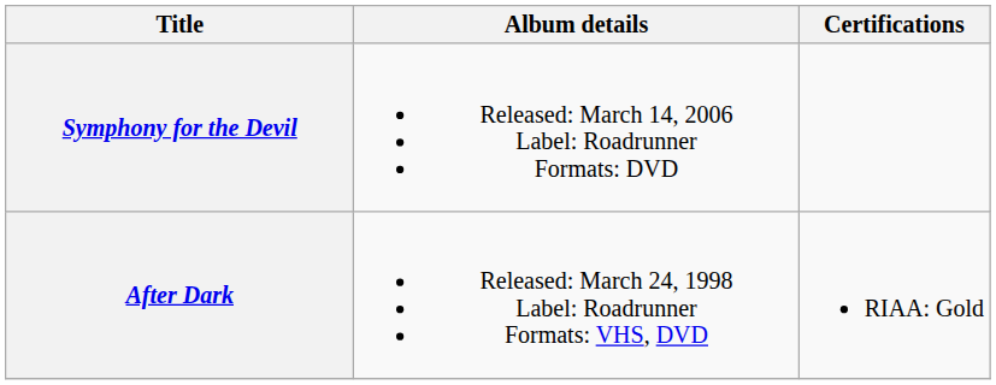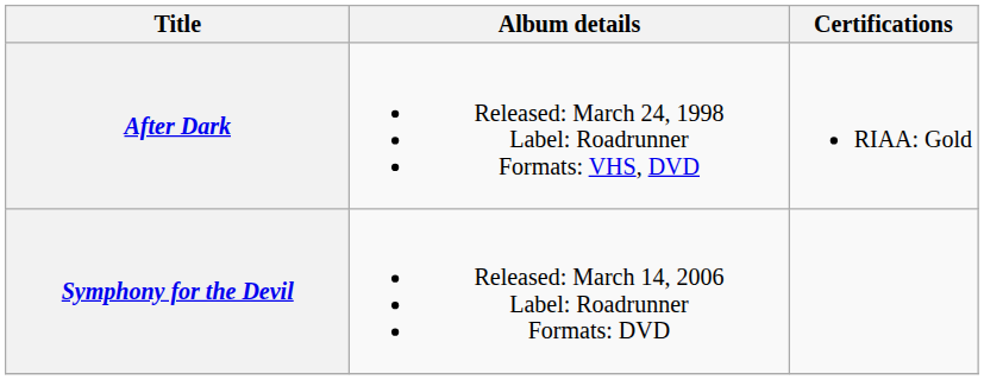 <table class="wikitable plainrowheaders" style="text-align:center;">
 <tr>
 <th scope="col" style="width:14em;">Title</th>
 <th scope="col" style="width:18em;">Album details</th>
 <th>Certifications</th>
 </tr>
 <tr>
+<th scope="row"><em><a href='#'>After Dark</a></em></th>
+<td><br><ul><li>Released: March 24, 1998</li><li>Label: Roadrunner</li><li>Formats: <a href='#'>VHS</a>, <a href='#'>DVD</a></li></ul></td>
+<td><br><ul><li>RIAA: Gold</li></ul></td>
+</tr>
+<tr>
 <th scope="row"><em><a href='#'>Symphony for the Devil</a></em></th>
 <td><br><ul><li>Released: March 14, 2006</li><li>Label: Roadrunner</li><li>Formats: DVD</li></ul></td>
 <td></td>
 </tr>
 <tr>
-<th scope="row"><em><a href='#'>After Dark</a></em></th>
-<td><br><ul><li>Released: March 24, 1998</li><li>Label: Roadrunner</li><li>Formats: <a href='#'>VHS</a>, <a href='#'>DVD</a></li></ul></td>
-<td><br><ul><li>RIAA: Gold</li></ul></td>
-</tr>
-<tr>
 </tr>
 </table>
